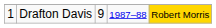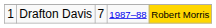 <table class="wikitable">
 <tr>
 </tr>
 <tr>
 <td>1</td>
 <td>Drafton Davis</td>
-<td>9</td>
+<td>7</td>
 <td style="font-size:80%;"><a href='#'>1987–88</a></td>
 <td style="background: gold; font-size:80%;">Robert Morris</td>
 </tr>
 </table>
